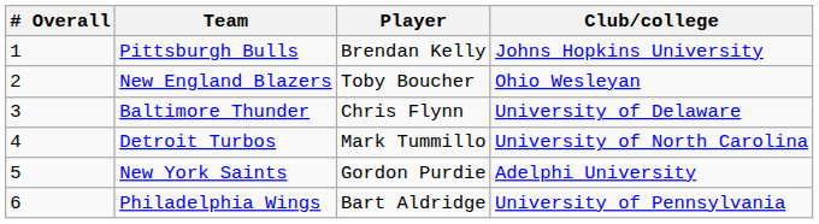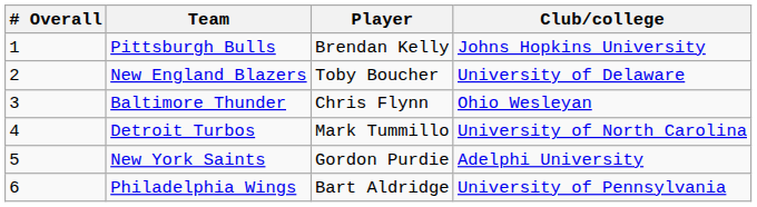 <table class="wikitable">
 <tr>
 <th># Overall</th>
 <th>Team</th>
 <th>Player</th>
 <th>Club/college</th>
 </tr>
 <tr>
 <td>1</td>
 <td><a href='#'>Pittsburgh Bulls</a></td>
 <td>Brendan Kelly</td>
 <td><a href='#'>Johns Hopkins University</a></td>
 </tr>
 <tr>
 <td>2</td>
 <td><a href='#'>New England Blazers</a></td>
 <td>Toby Boucher</td>
-<td><a href='#'>Ohio Wesleyan</a></td>
+<td><a href='#'>University of Delaware</a></td>
 </tr>
 <tr>
 <td>3</td>
 <td><a href='#'>Baltimore Thunder</a></td>
 <td>Chris Flynn</td>
-<td><a href='#'>University of Delaware</a></td>
+<td><a href='#'>Ohio Wesleyan</a></td>
 </tr>
 <tr>
 <td>4</td>
 <td><a href='#'>Detroit Turbos</a></td>
 <td>Mark Tummillo</td>
 <td><a href='#'>University of North Carolina</a></td>
 </tr>
 <tr>
 <td>5</td>
 <td><a href='#'>New York Saints</a></td>
 <td>Gordon Purdie</td>
 <td><a href='#'>Adelphi University</a></td>
 </tr>
 <tr>
 <td>6</td>
 <td><a href='#'>Philadelphia Wings</a></td>
 <td>Bart Aldridge</td>
 <td><a href='#'>University of Pennsylvania</a></td>
 </tr>
 </table>
